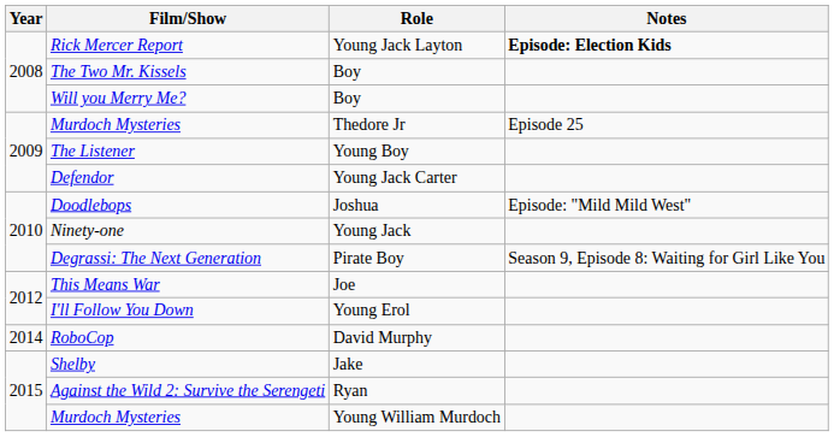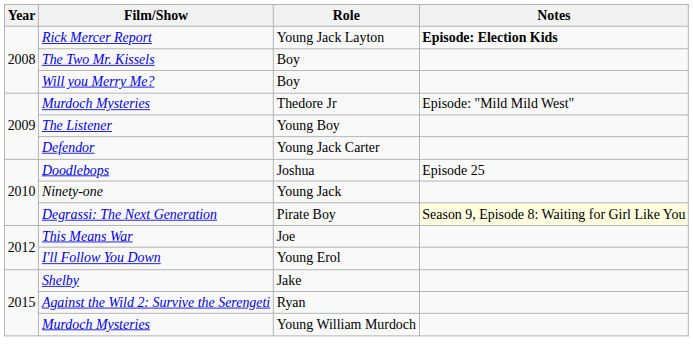 <table class="wikitable">
 <tr>
 <th>Year</th>
 <th>Film/Show</th>
 <th>Role</th>
 <th>Notes</th>
 </tr>
 <tr>
 <td rowspan="3">2008</td>
 <td><em><a href='#'>Rick Mercer Report</a></em></td>
 <td>Young Jack Layton</td>
 <td><strong>Episode: Election Kids</strong></td>
 </tr>
 <tr>
 <td><em><a href='#'>The Two Mr. Kissels</a></em></td>
 <td>Boy</td>
 <td></td>
 </tr>
 <tr>
 <td><em><a href='#'>Will you Merry Me?</a></em></td>
 <td>Boy</td>
 <td></td>
 </tr>
 <tr>
 <td rowspan="3">2009</td>
 <td><em><a href='#'>Murdoch Mysteries</a></em></td>
 <td>Thedore Jr</td>
-<td>Episode 25</td>
+<td>Episode: "Mild Mild West"</td>
 </tr>
 <tr>
 <td><em><a href='#'>The Listener</a></em></td>
 <td>Young Boy</td>
 <td></td>
 </tr>
 <tr>
 <td><em><a href='#'>Defendor</a></em></td>
 <td>Young Jack Carter</td>
 <td></td>
 </tr>
 <tr>
 <td rowspan="3">2010</td>
 <td><em><a href='#'>Doodlebops</a></em></td>
 <td>Joshua</td>
-<td>Episode: "Mild Mild West"</td>
+<td>Episode 25</td>
 </tr>
 <tr>
 <td><em>Ninety-one</em></td>
 <td>Young Jack</td>
 <td></td>
 </tr>
 <tr>
 <td><em><a href='#'>Degrassi: The Next Generation</a></em></td>
 <td>Pirate Boy</td>
-<td>Season 9, Episode 8: Waiting for Girl Like You</td>
+<td style="background: lightyellow;">Season 9, Episode 8: Waiting for Girl Like You</td>
 </tr>
 <tr>
 <td rowspan="2">2012</td>
 <td><em><a href='#'>This Means War</a></em></td>
 <td>Joe</td>
 <td></td>
 </tr>
 <tr>
 <td><em><a href='#'>I'll Follow You Down</a></em></td>
 <td>Young Erol</td>
-<td></td>
-</tr>
-<tr>
-<td>2014</td>
-<td><em><a href='#'>RoboCop</a></em></td>
-<td>David Murphy</td>
 <td></td>
 </tr>
 <tr>
 <td rowspan="3">2015</td>
 <td><em><a href='#'>Shelby</a></em></td>
 <td>Jake</td>
 <td></td>
 </tr>
 <tr>
 <td><em><a href='#'>Against the Wild 2: Survive the Serengeti</a></em></td>
 <td>Ryan</td>
 <td></td>
 </tr>
 <tr>
 <td><em><a href='#'>Murdoch Mysteries</a></em></td>
 <td>Young William Murdoch</td>
 <td></td>
 </tr>
 </table>
